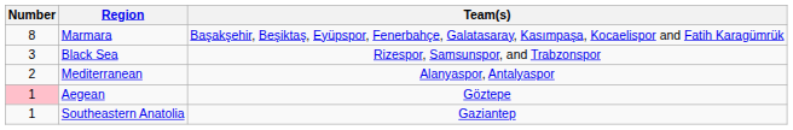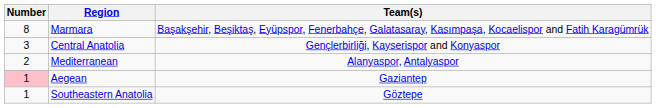 <table class="wikitable" style="text-align:center">
 <tr>
 <th>Number</th>
 <th><a href='#'>Region</a></th>
 <th>Team(s)</th>
 </tr>
 <tr>
 <td rowspan="1">8</td>
 <td align="left"><a href='#'>Marmara</a></td>
 <td><a href='#'>Başakşehir</a>, <a href='#'>Beşiktaş</a>, <a href='#'>Eyüpspor</a>, <a href='#'>Fenerbahçe</a>, <a href='#'>Galatasaray</a>, <a href='#'>Kasımpaşa</a>, <a href='#'>Kocaelispor</a> and <a href='#'>Fatih Karagümrük</a></td>
 </tr>
 <tr>
 <td rowspan="1">3</td>
-<td align="left"><a href='#'>Black Sea</a></td>
-<td><a href='#'>Rizespor</a>, <a href='#'>Samsunspor</a>, and <a href='#'>Trabzonspor</a></td>
+<td align="left"><a href='#'>Central Anatolia</a></td>
+<td><a href='#'>Gençlerbirliği</a>, <a href='#'>Kayserispor</a> and <a href='#'>Konyaspor</a></td>
 </tr>
 <tr>
 <td rowspan="1">2</td>
 <td align="left"><a href='#'>Mediterranean</a></td>
 <td><a href='#'>Alanyaspor</a>, <a href='#'>Antalyaspor</a></td>
 </tr>
 <tr>
 <td rowspan="1" style="background: pink;">1</td>
 <td align="left"><a href='#'>Aegean</a></td>
-<td><a href='#'>Göztepe</a></td>
+<td><a href='#'>Gaziantep</a></td>
 </tr>
 <tr>
 <td rowspan="1">1</td>
 <td align="left"><a href='#'>Southeastern Anatolia</a></td>
-<td><a href='#'>Gaziantep</a></td>
+<td><a href='#'>Göztepe</a></td>
 </tr>
 </table>
